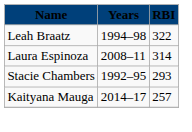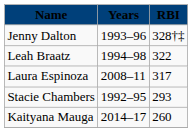 <table class="wikitable">
 <tr>
 <th style="background:#00407a;"><span>Name</span></th>
 <th style="background:#00407a;"><span>Years</span></th>
 <th style="background:#00407a;"><span>RBI</span></th>
+</tr>
+<tr>
+<td>Jenny Dalton</td>
+<td>1993–96</td>
+<td>328†‡</td>
 </tr>
 <tr>
 <td>Leah Braatz</td>
 <td>1994–98</td>
 <td>322</td>
 </tr>
 <tr>
 <td>Laura Espinoza</td>
 <td>2008–11</td>
-<td>314</td>
+<td>317</td>
 </tr>
 <tr>
 <td>Stacie Chambers</td>
 <td>1992–95</td>
 <td>293</td>
 </tr>
 <tr>
 <td>Kaityana Mauga</td>
 <td>2014–17</td>
-<td>257</td>
+<td>260</td>
 </tr>
 <tr>
 </tr>
 </table>
